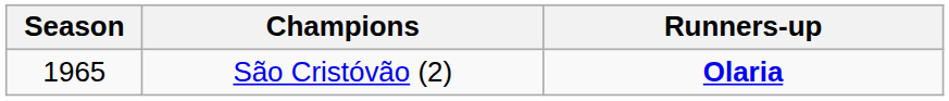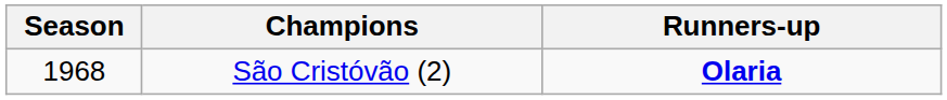 <table class="wikitable" style="text-align:center; margin-left:1em;">
 <tr>
 <th style="width:70px">Season</th>
 <th style="width:220px">Champions</th>
 <th style="width:220px">Runners-up</th>
 </tr>
 <tr>
-<td>1965</td>
+<td>1968</td>
 <td><a href='#'>São Cristóvão</a> (2)</td>
 <td><strong><a href='#'>Olaria</a></strong></td>
 </tr>
 </table>
